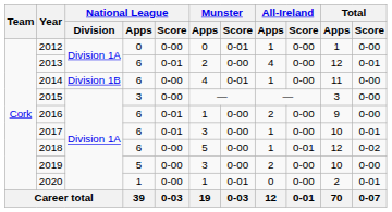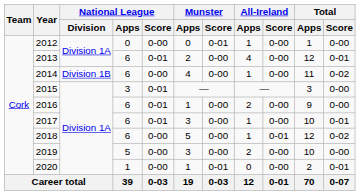 <table class="wikitable" style="text-align:center">
 <tr>
 <th rowspan="2">Team</th>
 <th rowspan="2">Year</th>
 <th colspan="3"><a href='#'>National League</a></th>
 <th colspan="2"><a href='#'>Munster</a></th>
 <th colspan="2"><a href='#'>All-Ireland</a></th>
 <th colspan="2">Total</th>
 </tr>
 <tr>
 <th>Division</th>
 <th>Apps</th>
 <th>Score</th>
 <th>Apps</th>
 <th>Score</th>
 <th>Apps</th>
 <th>Score</th>
 <th>Apps</th>
 <th>Score</th>
 </tr>
 <tr>
 <td rowspan="9"><a href='#'>Cork</a></td>
 <td>2012</td>
 <td rowspan="2"><a href='#'>Division 1A</a></td>
 <td>0</td>
 <td>0-00</td>
 <td>0</td>
 <td>0-01</td>
 <td>1</td>
 <td>0-00</td>
 <td>1</td>
 <td>0-00</td>
 </tr>
 <tr>
 <td>2013</td>
 <td>6</td>
 <td>0-01</td>
 <td>2</td>
 <td>0-00</td>
 <td>4</td>
 <td>0-00</td>
 <td>12</td>
 <td>0-01</td>
 </tr>
 <tr>
 <td>2014</td>
 <td rowspan="1"><a href='#'>Division 1B</a></td>
 <td>6</td>
 <td>0-00</td>
 <td>4</td>
-<td>0-01</td>
+<td>0-00</td>
 <td>1</td>
 <td>0-00</td>
 <td>11</td>
-<td>0-00</td>
+<td>0-02</td>
 </tr>
 <tr>
 <td>2015</td>
 <td rowspan="6"><a href='#'>Division 1A</a></td>
 <td>3</td>
-<td>0-00</td>
+<td>0-01</td>
 <td colspan=2>—</td>
 <td colspan=2>—</td>
 <td>3</td>
 <td>0-00</td>
 </tr>
 <tr>
 <td>2016</td>
 <td>6</td>
 <td>0-01</td>
 <td>1</td>
 <td>0-00</td>
 <td>2</td>
 <td>0-00</td>
 <td>9</td>
 <td>0-00</td>
 </tr>
 <tr>
 <td>2017</td>
 <td>6</td>
 <td>0-01</td>
 <td>3</td>
 <td>0-00</td>
 <td>1</td>
 <td>0-00</td>
 <td>10</td>
 <td>0-01</td>
 </tr>
 <tr>
 <td>2018</td>
 <td>6</td>
 <td>0-00</td>
 <td>5</td>
 <td>0-00</td>
 <td>1</td>
 <td>0-01</td>
 <td>12</td>
 <td>0-02</td>
 </tr>
 <tr>
 <td>2019</td>
 <td>5</td>
 <td>0-00</td>
 <td>3</td>
 <td>0-00</td>
 <td>2</td>
 <td>0-00</td>
 <td>10</td>
 <td>0-00</td>
 </tr>
 <tr>
 <td>2020</td>
 <td>1</td>
 <td>0-00</td>
 <td>1</td>
 <td>0-01</td>
 <td>0</td>
 <td>0-00</td>
 <td>2</td>
 <td>0-01</td>
 </tr>
 <tr>
 <th colspan="3">Career total</th>
 <th>39</th>
 <th>0-03</th>
 <th>19</th>
 <th>0-03</th>
 <th>12</th>
 <th>0-01</th>
 <th>70</th>
 <th>0-07</th>
 </tr>
 </table>
